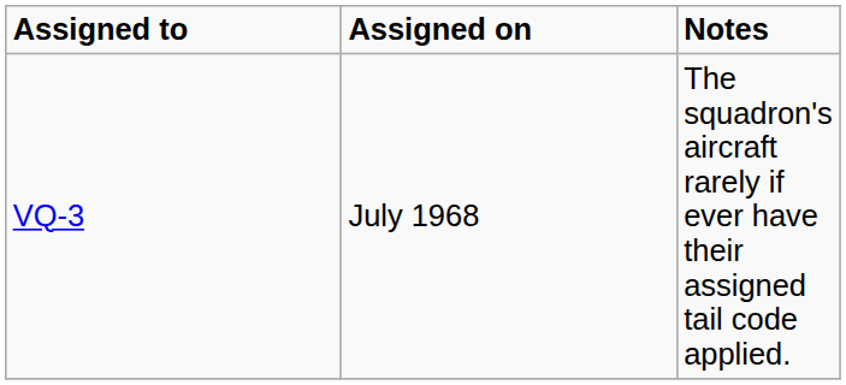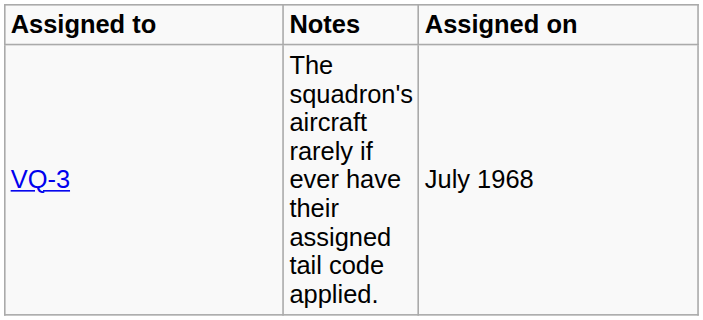 <table class="wikitable" style="width: 70%;">
 <tr>
 <td style="width: 200px;"><strong>Assigned to</strong></td>
+<td><strong>Notes</strong></td>
 <td style="width: 200px;"><strong>Assigned on</strong></td>
-<td><strong>Notes</strong></td>
 </tr>
 <tr>
 <td><a href='#'>VQ-3</a></td>
+<td>The squadron's aircraft rarely if ever have their assigned tail code applied.</td>
 <td>July 1968</td>
-<td>The squadron's aircraft rarely if ever have their assigned tail code applied.</td>
 </tr>
 </table>
